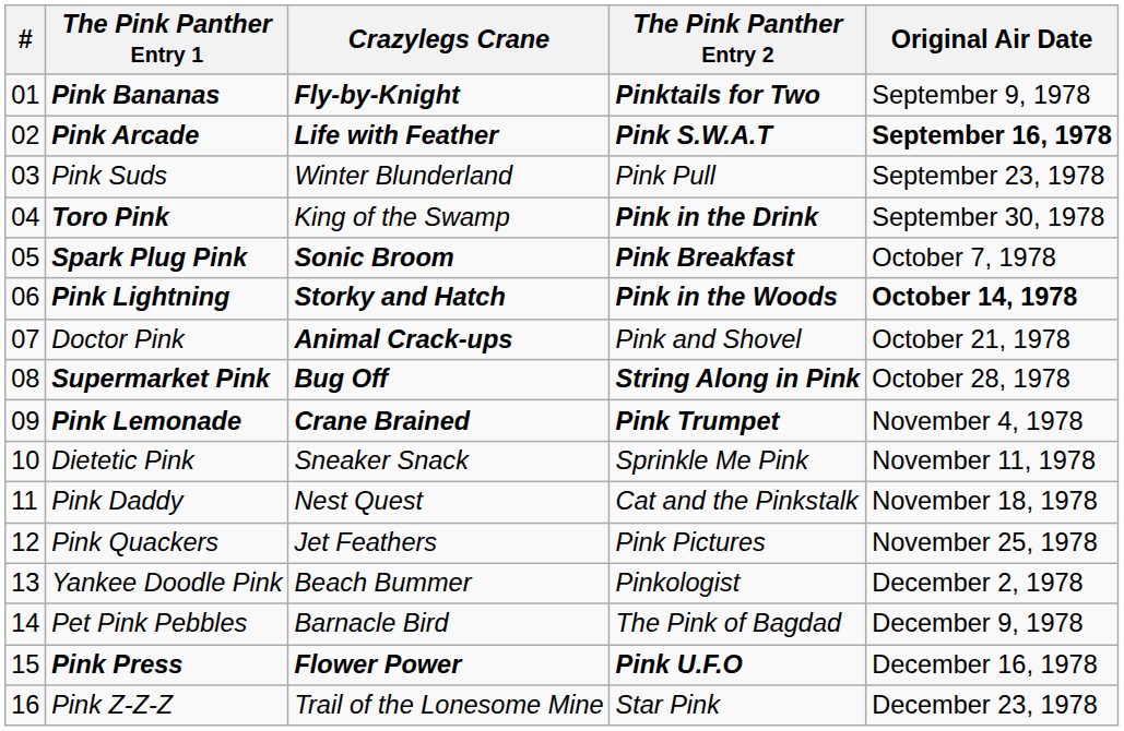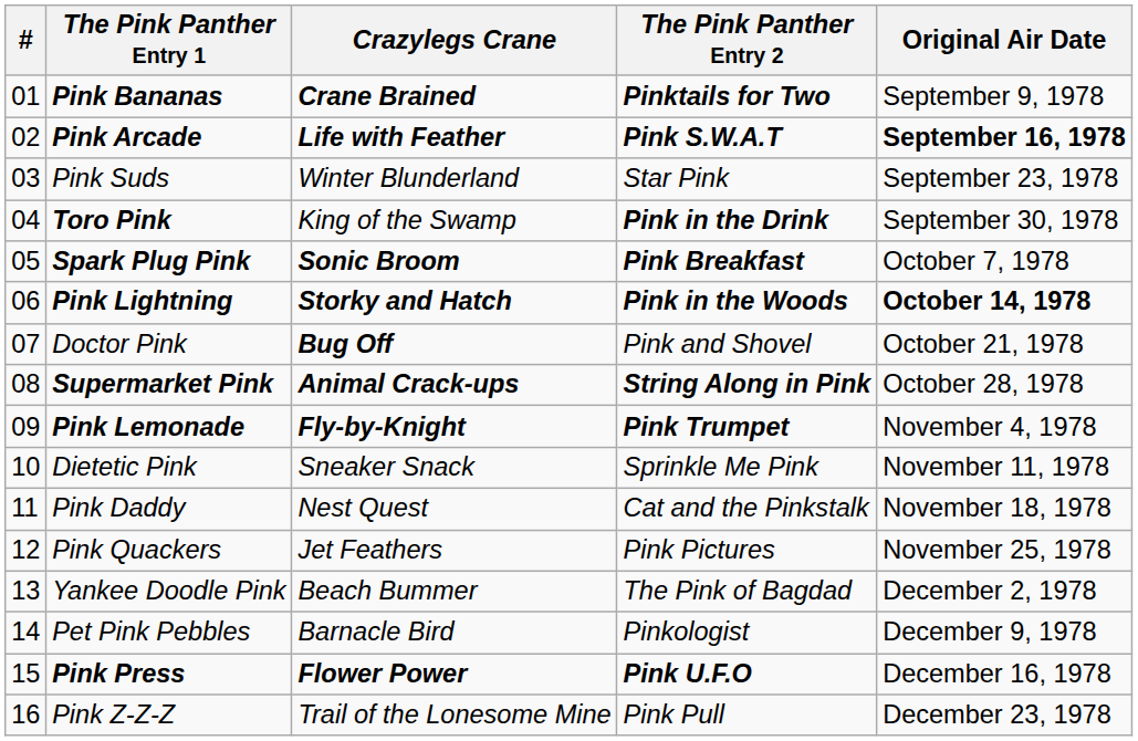 <table class="wikitable">
 <tr>
 <th>#</th>
 <th><em>The Pink Panther</em><br><small>Entry 1</small></th>
 <th><em>Crazylegs Crane</em></th>
 <th><em>The Pink Panther</em><br><small>Entry 2</small></th>
 <th>Original Air Date</th>
 </tr>
 <tr>
 <td>01</td>
 <td><strong><em>Pink Bananas</em></strong></td>
-<td><strong><em>Fly-by-Knight</em></strong></td>
+<td><strong><em>Crane Brained</em></strong></td>
 <td><strong><em>Pinktails for Two</em></strong></td>
 <td>September 9, 1978</td>
 </tr>
 <tr>
 <td>02</td>
 <td><strong><em>Pink Arcade</em></strong></td>
 <td><strong><em>Life with Feather</em></strong></td>
 <td><strong><em>Pink S.W.A.T</em></strong></td>
 <td><strong>September 16, 1978</strong></td>
 </tr>
 <tr>
 <td>03</td>
 <td><em>Pink Suds</em></td>
 <td><em>Winter Blunderland</em></td>
-<td><em>Pink Pull</em></td>
+<td><em>Star Pink</em></td>
 <td>September 23, 1978</td>
 </tr>
 <tr>
 <td>04</td>
 <td><strong><em>Toro Pink</em></strong></td>
 <td><em>King of the Swamp</em></td>
 <td><strong><em>Pink in the Drink</em></strong></td>
 <td>September 30, 1978</td>
 </tr>
 <tr>
 <td>05</td>
 <td><strong><em>Spark Plug Pink</em></strong></td>
 <td><strong><em>Sonic Broom</em></strong></td>
 <td><strong><em>Pink Breakfast</em></strong></td>
 <td>October 7, 1978</td>
 </tr>
 <tr>
 <td>06</td>
 <td><strong><em>Pink Lightning </em></strong></td>
 <td><strong><em>Storky and Hatch</em></strong></td>
 <td><strong><em>Pink in the Woods</em></strong></td>
 <td><strong>October 14, 1978</strong></td>
 </tr>
 <tr>
 <td>07</td>
 <td><em>Doctor Pink</em></td>
-<td><strong><em>Animal Crack-ups</em></strong></td>
+<td><strong><em>Bug Off</em></strong></td>
 <td><em>Pink and Shovel</em></td>
 <td>October 21, 1978</td>
 </tr>
 <tr>
 <td>08</td>
 <td><strong><em>Supermarket Pink</em></strong></td>
-<td><strong><em>Bug Off</em></strong></td>
+<td><strong><em>Animal Crack-ups</em></strong></td>
 <td><strong><em>String Along in Pink</em></strong></td>
 <td>October 28, 1978</td>
 </tr>
 <tr>
 <td>09</td>
 <td><strong><em>Pink Lemonade</em></strong></td>
-<td><strong><em>Crane Brained</em></strong></td>
+<td><strong><em>Fly-by-Knight</em></strong></td>
 <td><strong><em>Pink Trumpet</em></strong></td>
 <td>November 4, 1978</td>
 </tr>
 <tr>
 <td>10</td>
 <td><em>Dietetic Pink</em></td>
 <td><em>Sneaker Snack</em></td>
 <td><em>Sprinkle Me Pink</em></td>
 <td>November 11, 1978</td>
 </tr>
 <tr>
 <td>11</td>
 <td><em>Pink Daddy</em></td>
 <td><em>Nest Quest</em></td>
 <td><em>Cat and the Pinkstalk</em></td>
 <td>November 18, 1978</td>
 </tr>
 <tr>
 <td>12</td>
 <td><em>Pink Quackers</em></td>
 <td><em>Jet Feathers</em></td>
 <td><em>Pink Pictures</em></td>
 <td>November 25, 1978</td>
 </tr>
 <tr>
 <td>13</td>
 <td><em>Yankee Doodle Pink</em></td>
 <td><em>Beach Bummer</em></td>
-<td><em>Pinkologist</em></td>
+<td><em>The Pink of Bagdad</em></td>
 <td>December 2, 1978</td>
 </tr>
 <tr>
 <td>14</td>
 <td><em>Pet Pink Pebbles</em></td>
 <td><em>Barnacle Bird</em></td>
-<td><em>The Pink of Bagdad</em></td>
+<td><em>Pinkologist</em></td>
 <td>December 9, 1978</td>
 </tr>
 <tr>
 <td>15</td>
 <td><strong><em>Pink Press</em></strong></td>
 <td><strong><em>Flower Power</em></strong></td>
 <td><strong><em>Pink U.F.O</em></strong></td>
 <td>December 16, 1978</td>
 </tr>
 <tr>
 <td>16</td>
 <td><em>Pink Z-Z-Z</em></td>
 <td><em>Trail of the Lonesome Mine</em></td>
-<td><em>Star Pink</em></td>
+<td><em>Pink Pull</em></td>
 <td>December 23, 1978</td>
 </tr>
 </table>
